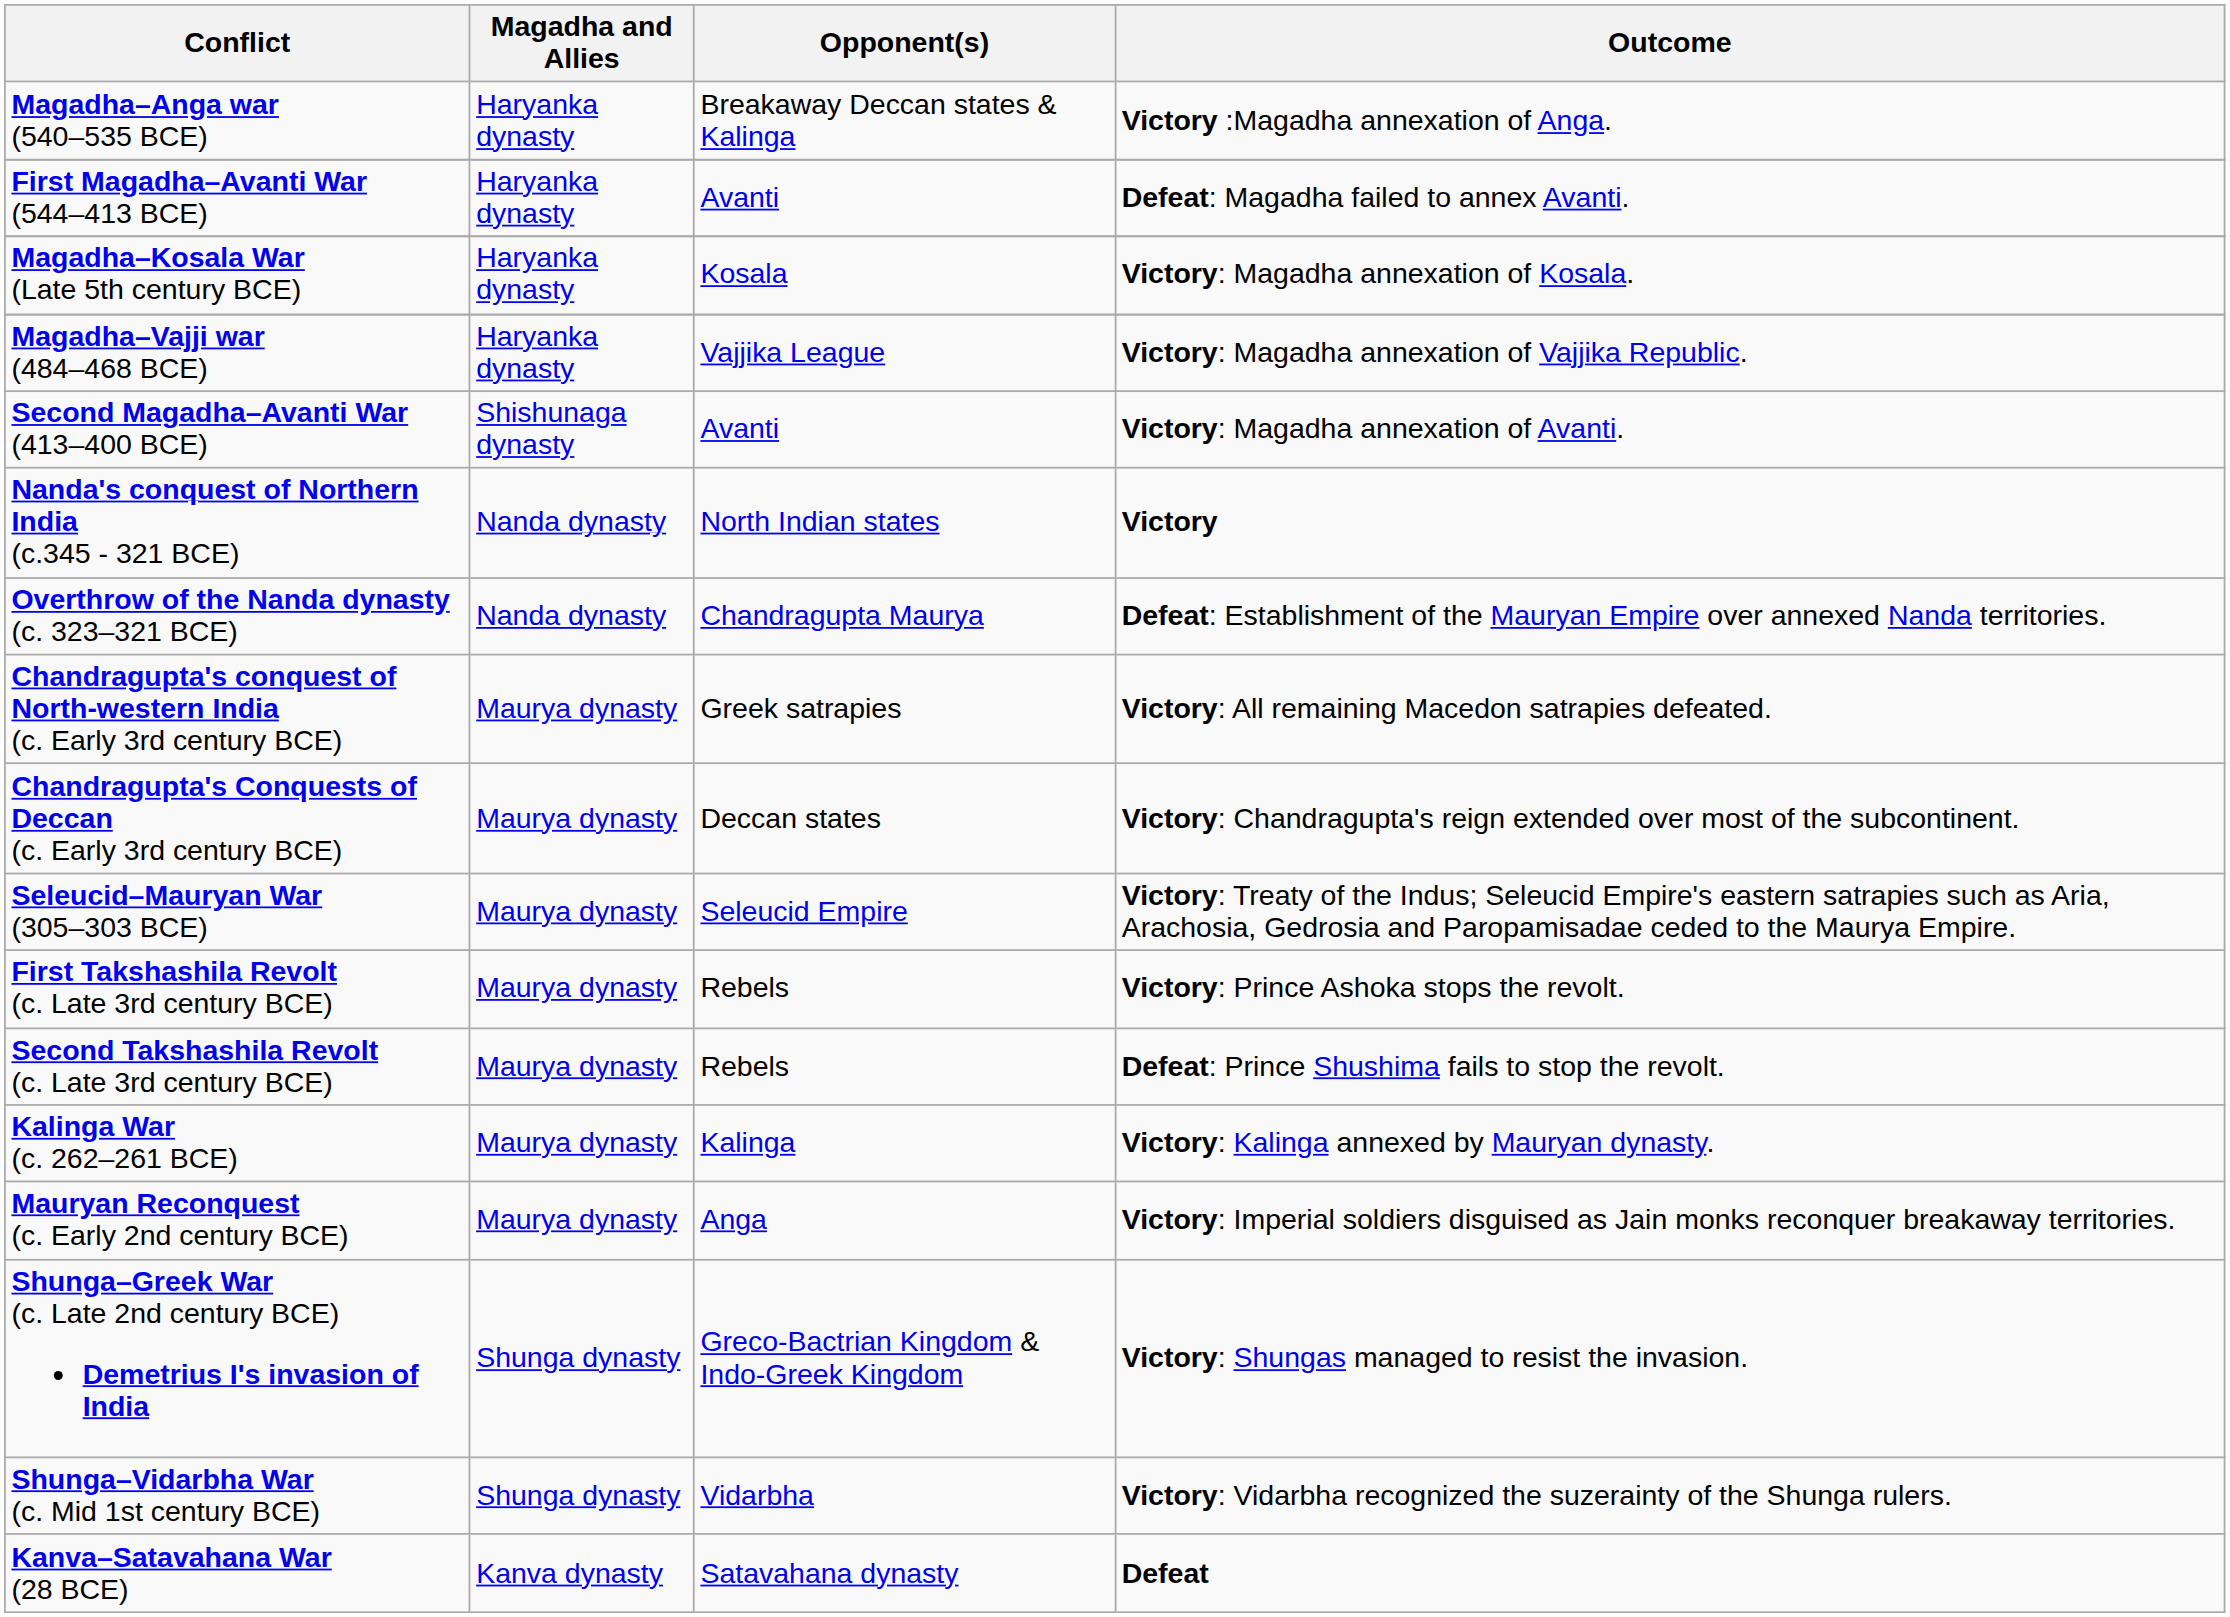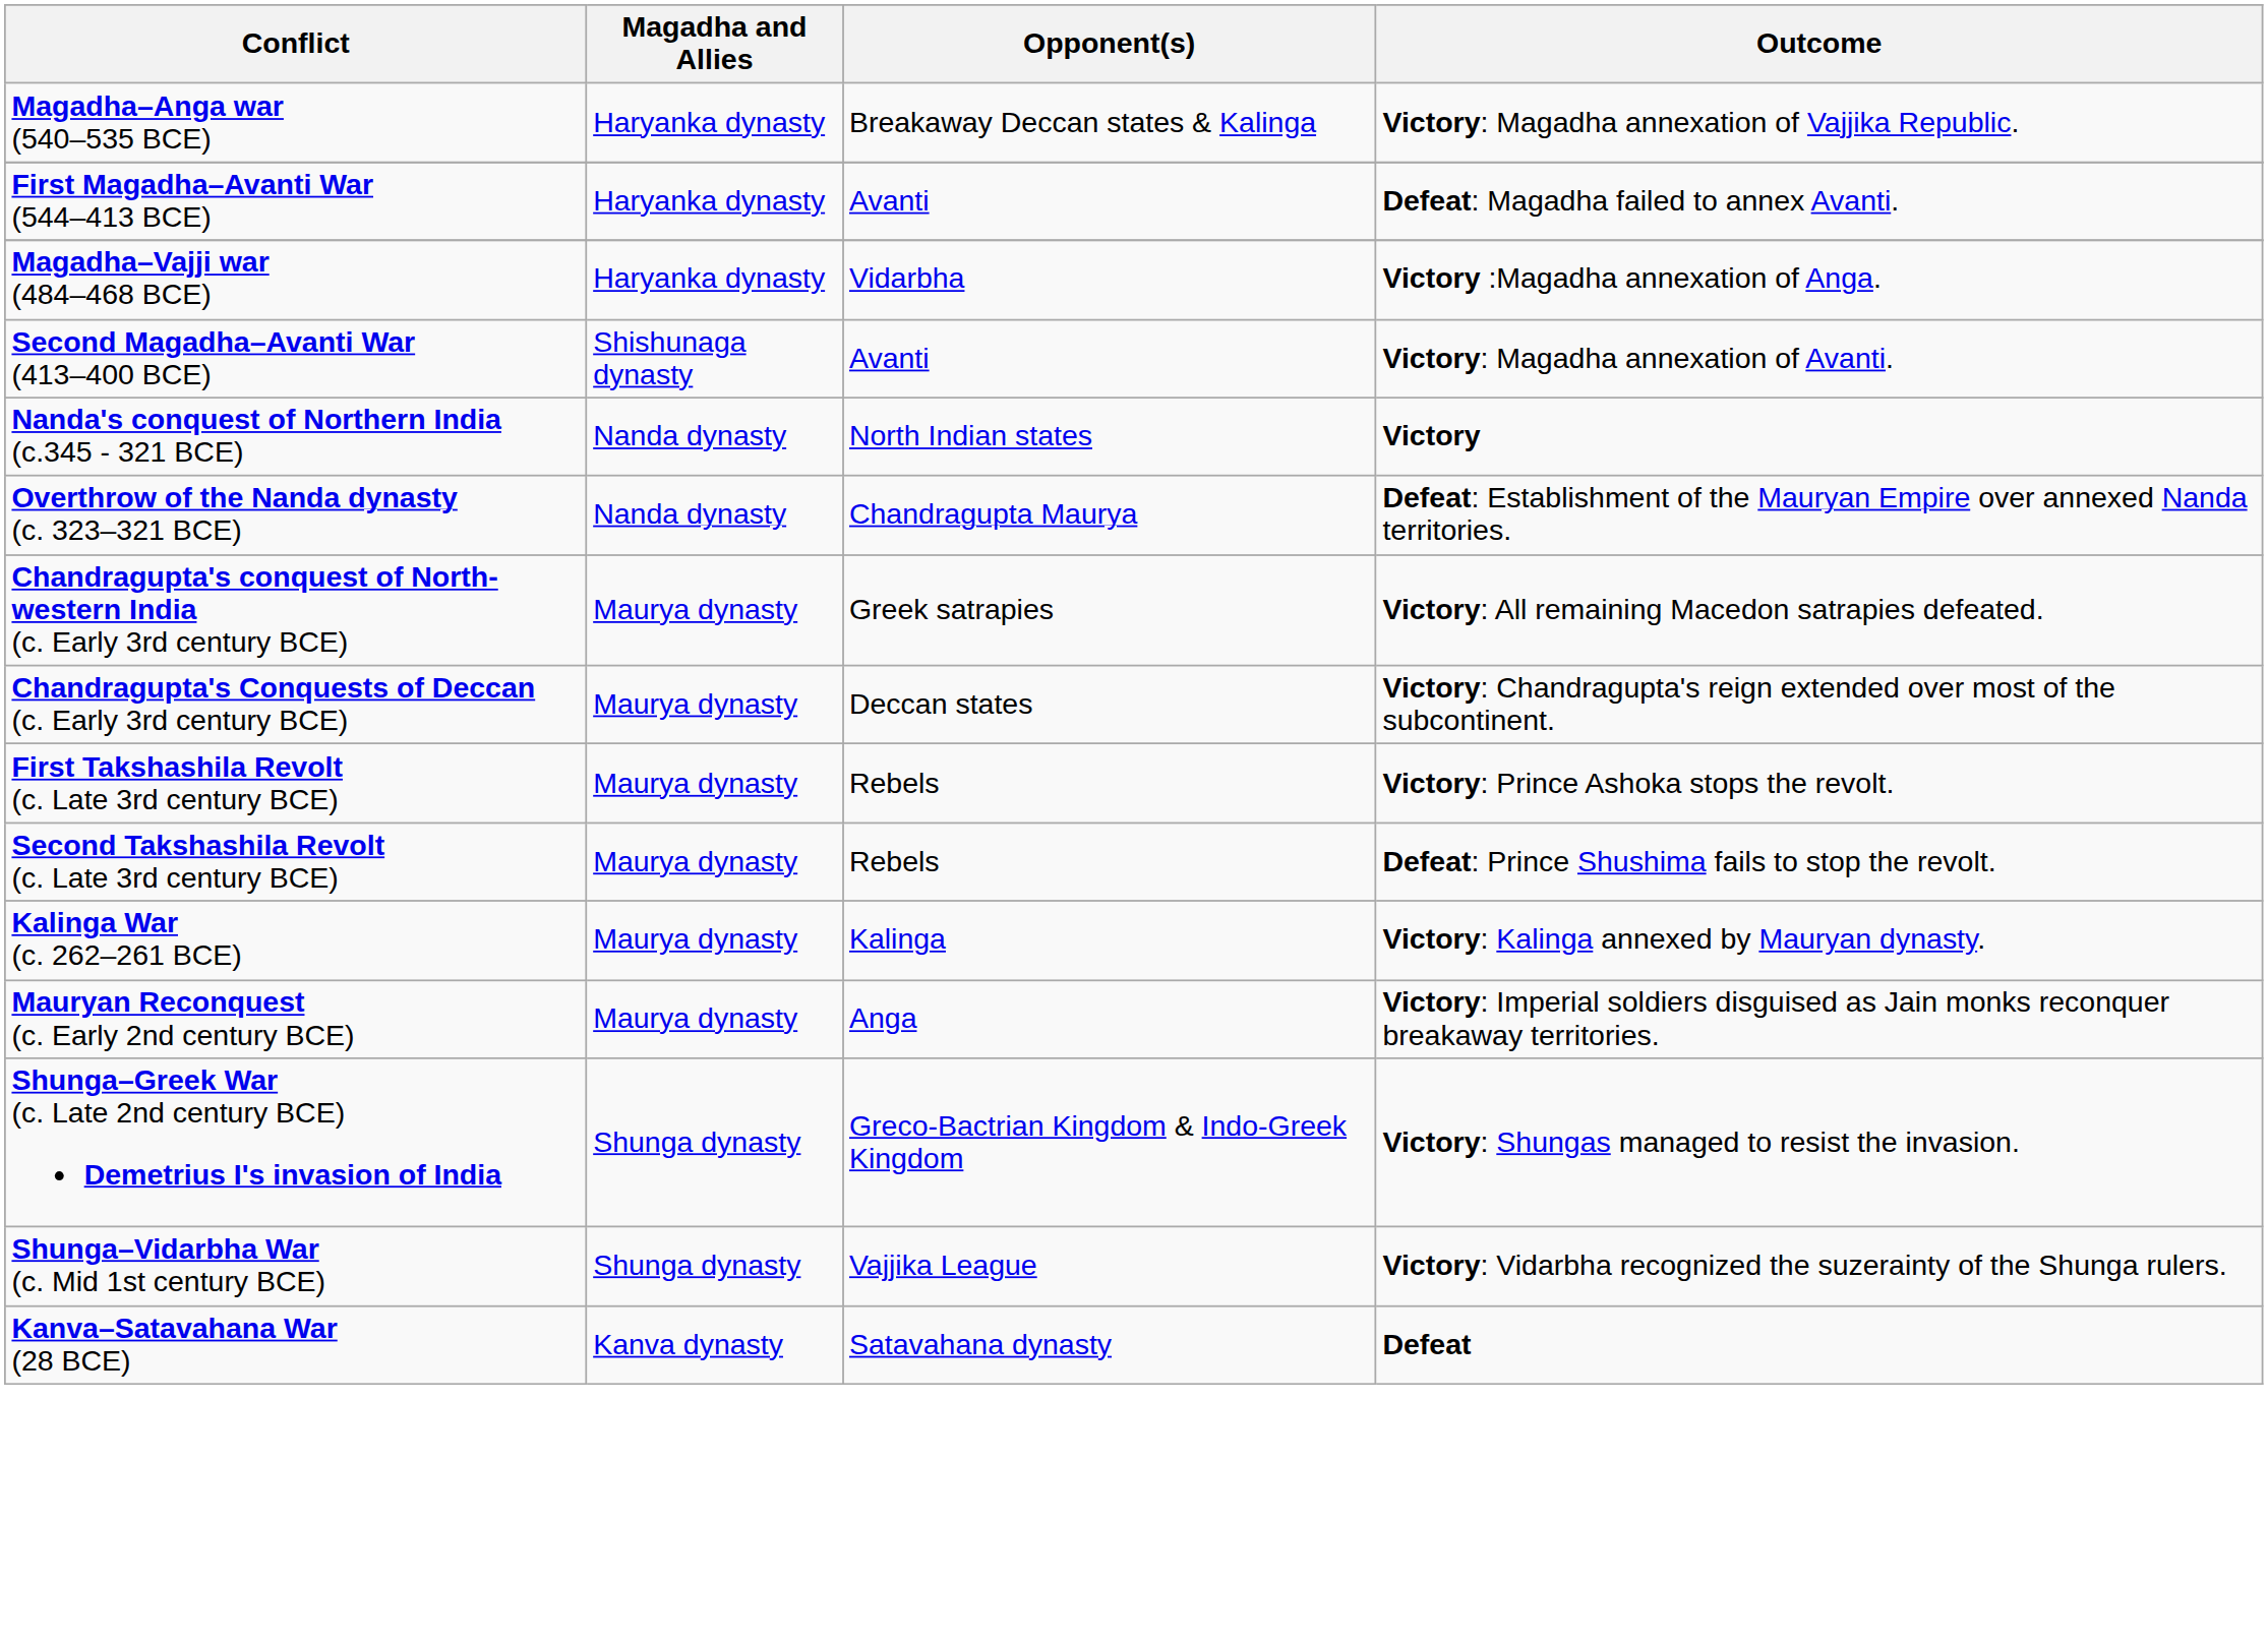 <table class="wikitable">
 <tr>
 <th>Conflict</th>
 <th>Magadha and Allies</th>
 <th>Opponent(s)</th>
 <th>Outcome</th>
 </tr>
 <tr>
 <td><strong><a href='#'>Magadha–Anga war</a></strong><br>(540–535 BCE)</td>
 <td><a href='#'>Haryanka dynasty</a></td>
 <td>Breakaway Deccan states & <a href='#'>Kalinga</a></td>
-<td><strong>Victory</strong> :Magadha annexation of <a href='#'>Anga</a>. </td>
+<td><strong>Victory</strong>: Magadha annexation of <a href='#'>Vajjika Republic</a>.</td>
 </tr>
 <tr>
 </tr>
 <tr>
 <td><a href='#'><strong>First Magadha–Avanti War</strong></a><br>(544–413 BCE)</td>
 <td><a href='#'>Haryanka dynasty</a></td>
 <td><a href='#'>Avanti</a></td>
 <td><strong>Defeat</strong>: Magadha failed to annex <a href='#'>Avanti</a>.</td>
 </tr>
 <tr>
 </tr>
 <tr>
-<td><strong><a href='#'>Magadha–Kosala War</a></strong><br>(Late 5th century BCE)</td>
-<td><a href='#'>Haryanka dynasty</a></td>
-<td><a href='#'>Kosala</a></td>
-<td><strong>Victory</strong>: Magadha annexation of <a href='#'>Kosala</a>.</td>
-</tr>
-<tr>
 </tr>
 <tr>
 <td><strong><a href='#'>Magadha–Vajji war</a></strong><br>(484–468 BCE)</td>
 <td><a href='#'>Haryanka dynasty</a></td>
-<td><a href='#'>Vajjika League</a></td>
-<td><strong>Victory</strong>: Magadha annexation of <a href='#'>Vajjika Republic</a>.</td>
+<td><a href='#'>Vidarbha</a></td>
+<td><strong>Victory</strong> :Magadha annexation of <a href='#'>Anga</a>. </td>
 </tr>
 <tr>
 <td><a href='#'><strong>Second Magadha–Avanti War</strong></a><br>(413–400 BCE)</td>
 <td><a href='#'>Shishunaga dynasty</a></td>
 <td><a href='#'>Avanti</a></td>
 <td><strong>Victory</strong>: Magadha annexation of <a href='#'>Avanti</a>.</td>
 </tr>
 <tr>
 <td><a href='#'><strong>Nanda's conquest of Northern India</strong></a><br>(c.345 - 321 BCE)</td>
 <td><a href='#'>Nanda dynasty</a></td>
 <td><a href='#'>North Indian states</a></td>
 <td><strong>Victory</strong></td>
 </tr>
 <tr>
 <td><a href='#'><strong>Overthrow of the Nanda dynasty</strong></a><br>(c. 323–321 BCE)</td>
 <td><a href='#'>Nanda dynasty</a></td>
 <td><a href='#'>Chandragupta Maurya</a></td>
 <td><strong>Defeat</strong>: Establishment of the <a href='#'>Mauryan Empire</a> over annexed <a href='#'>Nanda</a> territories.</td>
 </tr>
 <tr>
 <td><strong><a href='#'>Chandragupta's conquest of North-western India</a></strong><br>(c. Early 3rd century BCE)</td>
 <td><a href='#'>Maurya dynasty</a></td>
 <td>Greek satrapies</td>
 <td><strong>Victory</strong>: All remaining Macedon satrapies defeated.</td>
 </tr>
 <tr>
 <td><a href='#'><strong>Chandragupta's Conquests of Deccan</strong></a><br>(c. Early 3rd century BCE)</td>
 <td><a href='#'>Maurya dynasty</a></td>
 <td>Deccan states</td>
 <td><strong>Victory</strong>: Chandragupta's reign extended over most of the subcontinent.</td>
-</tr>
-<tr>
-<td><strong><a href='#'>Seleucid–Mauryan War</a></strong><br>(305–303 BCE)</td>
-<td><a href='#'>Maurya dynasty</a></td>
-<td><a href='#'>Seleucid Empire</a></td>
-<td><strong>Victory</strong>: Treaty of the Indus; Seleucid Empire's eastern satrapies such as Aria, Arachosia, Gedrosia and Paropamisadae ceded to the Maurya Empire.</td>
 </tr>
 <tr>
 <td><a href='#'><strong>First Takshashila Revolt</strong></a><br>(c. Late 3rd century BCE)</td>
 <td><a href='#'>Maurya dynasty</a></td>
 <td>Rebels</td>
 <td><strong>Victory</strong>: Prince Ashoka stops the revolt.</td>
 </tr>
 <tr>
 <td><a href='#'><strong>Second Takshashila Revolt</strong></a><br>(c. Late 3rd century BCE)</td>
 <td><a href='#'>Maurya dynasty</a></td>
 <td>Rebels</td>
 <td><strong>Defeat</strong>: Prince <a href='#'>Shushima</a> fails to stop the revolt.</td>
 </tr>
 <tr>
 <td><strong><a href='#'>Kalinga War</a></strong><br>(c. 262–261 BCE)</td>
 <td><a href='#'>Maurya dynasty</a></td>
 <td><a href='#'>Kalinga</a></td>
 <td><strong>Victory</strong>: <a href='#'>Kalinga</a> annexed by <a href='#'>Mauryan dynasty</a>.</td>
 </tr>
 <tr>
 <td><a href='#'><strong>Mauryan Reconquest</strong></a><br>(c. Early 2nd century BCE)</td>
 <td><a href='#'>Maurya dynasty</a></td>
 <td><a href='#'>Anga</a></td>
 <td><strong>Victory</strong>: Imperial soldiers disguised as Jain monks reconquer breakaway territories.</td>
 </tr>
 <tr>
 <td><strong><a href='#'>Shunga–Greek War</a></strong><br>(c. Late 2nd century BCE)<br><ul><li><strong><a href='#'>Demetrius I's invasion of India</a></strong></li></ul></td>
 <td><a href='#'>Shunga dynasty</a></td>
 <td><a href='#'>Greco-Bactrian Kingdom</a> & <a href='#'>Indo-Greek Kingdom</a></td>
 <td><strong>Victory</strong>: <a href='#'>Shungas</a> managed to resist the invasion.</td>
 </tr>
 <tr>
 <td><a href='#'><strong>Shunga–Vidarbha War</strong></a><br>(c. Mid 1st century BCE)</td>
 <td><a href='#'>Shunga dynasty</a></td>
-<td><a href='#'>Vidarbha</a></td>
+<td><a href='#'>Vajjika League</a></td>
 <td><strong>Victory</strong>: Vidarbha recognized the suzerainty of the Shunga rulers.</td>
 </tr>
 <tr>
 <td><a href='#'><strong>Kanva–Satavahana War</strong></a><br>(28 BCE)</td>
 <td><a href='#'>Kanva dynasty</a></td>
 <td><a href='#'>Satavahana dynasty</a></td>
 <td><strong>Defeat</strong></td>
 </tr>
 </table>
